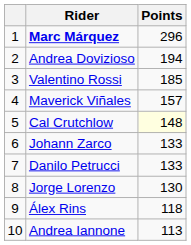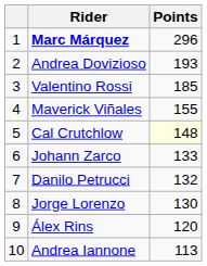 <table class="wikitable" style="font-size: 95%;">
 <tr>
 <th></th>
 <th>Rider</th>
 <th>Points</th>
 </tr>
 <tr>
 <td align=center>1</td>
 <td> <strong><a href='#'>Marc Márquez</a></strong></td>
 <td align=right>296</td>
 </tr>
 <tr>
 <td align=center>2</td>
 <td> <a href='#'>Andrea Dovizioso</a></td>
-<td align=right>194</td>
+<td align=right>193</td>
 </tr>
 <tr>
 <td align=center>3</td>
 <td> <a href='#'>Valentino Rossi</a></td>
 <td align=right>185</td>
 </tr>
 <tr>
 <td align=center>4</td>
 <td> <a href='#'>Maverick Viñales</a></td>
-<td align=right>157</td>
+<td align=right>155</td>
 </tr>
 <tr>
 <td align=center>5</td>
 <td> <a href='#'>Cal Crutchlow</a></td>
 <td align=right style="background: lightyellow;">148</td>
 </tr>
 <tr>
 <td align=center>6</td>
 <td> <a href='#'>Johann Zarco</a></td>
 <td align=right>133</td>
 </tr>
 <tr>
 <td align=center>7</td>
 <td> <a href='#'>Danilo Petrucci</a></td>
-<td align=right>133</td>
+<td align=right>132</td>
 </tr>
 <tr>
 <td align=center>8</td>
 <td> <a href='#'>Jorge Lorenzo</a></td>
 <td align=right>130</td>
 </tr>
 <tr>
 <td align=center>9</td>
 <td> <a href='#'>Álex Rins</a></td>
-<td align=right>118</td>
+<td align=right>120</td>
 </tr>
 <tr>
 <td align=center>10</td>
 <td> <a href='#'>Andrea Iannone</a></td>
 <td align=right>113</td>
 </tr>
 </table>
